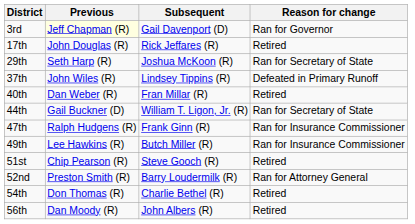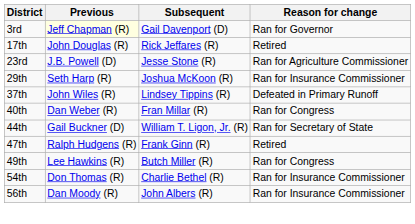 <table class=wikitable>
 <tr valign=bottom>
 <th>District</th>
 <th>Previous</th>
 <th>Subsequent</th>
 <th>Reason for change</th>
 </tr>
 <tr>
 <td>3rd</td>
 <td style="background: lightyellow;"><a href='#'>Jeff Chapman</a> (R)</td>
 <td><a href='#'>Gail Davenport</a> (D)</td>
 <td>Ran for Governor</td>
 </tr>
 <tr>
 <td>17th</td>
 <td><a href='#'>John Douglas</a> (R)</td>
 <td><a href='#'>Rick Jeffares</a> (R)</td>
 <td>Retired</td>
 </tr>
 <tr>
+<td>23rd</td>
+<td><a href='#'>J.B. Powell</a> (D)</td>
+<td><a href='#'>Jesse Stone</a> (R)</td>
+<td>Ran for Agriculture Commissioner</td>
+</tr>
+<tr>
 <td>29th</td>
 <td><a href='#'>Seth Harp</a> (R)</td>
 <td><a href='#'>Joshua McKoon</a> (R)</td>
-<td>Ran for Secretary of State</td>
+<td>Ran for Insurance Commissioner</td>
 </tr>
 <tr>
 <td>37th</td>
 <td><a href='#'>John Wiles</a> (R)</td>
 <td><a href='#'>Lindsey Tippins</a> (R)</td>
 <td>Defeated in Primary Runoff</td>
 </tr>
 <tr>
 <td>40th</td>
 <td><a href='#'>Dan Weber</a> (R)</td>
 <td><a href='#'>Fran Millar</a> (R)</td>
-<td>Retired</td>
+<td>Ran for Congress</td>
 </tr>
 <tr>
 <td>44th</td>
 <td><a href='#'>Gail Buckner</a> (D)</td>
 <td><a href='#'>William T. Ligon, Jr.</a> (R)</td>
 <td>Ran for Secretary of State</td>
 </tr>
 <tr>
 <td>47th</td>
 <td><a href='#'>Ralph Hudgens</a> (R)</td>
 <td><a href='#'>Frank Ginn</a> (R)</td>
-<td>Ran for Insurance Commissioner</td>
+<td>Retired</td>
 </tr>
 <tr>
 <td>49th</td>
 <td><a href='#'>Lee Hawkins</a> (R)</td>
 <td><a href='#'>Butch Miller</a> (R)</td>
-<td>Ran for Insurance Commissioner</td>
-</tr>
-<tr>
-<td>51st</td>
-<td><a href='#'>Chip Pearson</a> (R)</td>
-<td><a href='#'>Steve Gooch</a> (R)</td>
-<td>Retired</td>
-</tr>
-<tr>
-<td>52nd</td>
-<td><a href='#'>Preston Smith</a> (R)</td>
-<td><a href='#'>Barry Loudermilk</a> (R)</td>
-<td>Ran for Attorney General</td>
+<td>Ran for Congress</td>
 </tr>
 <tr>
 <td>54th</td>
 <td><a href='#'>Don Thomas</a> (R)</td>
 <td><a href='#'>Charlie Bethel</a> (R)</td>
-<td>Retired</td>
+<td>Ran for Insurance Commissioner</td>
 </tr>
 <tr>
 <td>56th</td>
 <td><a href='#'>Dan Moody</a> (R)</td>
 <td><a href='#'>John Albers</a> (R)</td>
-<td>Retired</td>
+<td>Ran for Insurance Commissioner</td>
 </tr>
 </table>
